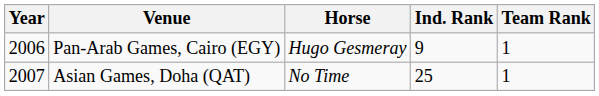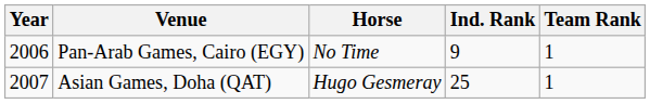 <table class="wikitable">
 <tr>
 <th>Year</th>
 <th>Venue</th>
 <th>Horse</th>
 <th>Ind. Rank</th>
 <th>Team Rank</th>
 </tr>
 <tr>
 <td>2006</td>
 <td>Pan-Arab Games, Cairo (EGY)</td>
-<td><em>Hugo Gesmeray</em></td>
+<td><em>No Time</em></td>
 <td>9</td>
 <td>1</td>
 </tr>
 <tr>
 <td>2007</td>
 <td>Asian Games, Doha (QAT)</td>
-<td><em>No Time</em></td>
+<td><em>Hugo Gesmeray</em></td>
 <td>25</td>
 <td>1</td>
 </tr>
 </table>
